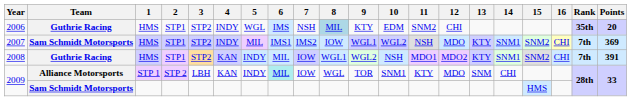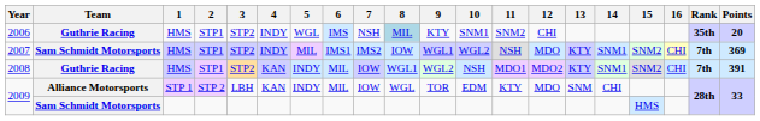 <table class="wikitable" style="text-align:center; font-size:90%">
 <tr>
 <th>Year</th>
 <th>Team</th>
 <th>1</th>
 <th>2</th>
 <th>3</th>
 <th>4</th>
 <th>5</th>
 <th>6</th>
 <th>7</th>
 <th>8</th>
 <th>9</th>
 <th>10</th>
 <th>11</th>
 <th>12</th>
 <th>13</th>
 <th>14</th>
 <th>15</th>
 <th>16</th>
 <th>Rank</th>
 <th>Points</th>
 </tr>
 <tr>
 <td><a href='#'>2006</a></td>
 <th><a href='#'>Guthrie Racing</a></th>
 <td><a href='#'>HMS</a></td>
 <td><a href='#'>STP1</a></td>
 <td><a href='#'>STP2</a></td>
 <td><a href='#'>INDY</a></td>
 <td><a href='#'>WGL</a></td>
 <td style="background:#CFEAFF;"><a href='#'>IMS</a><br></td>
 <td><a href='#'>NSH</a></td>
 <td style="background: lightblue;"><a href='#'>MIL</a></td>
 <td><a href='#'>KTY</a></td>
-<td><a href='#'>EDM</a></td>
+<td><a href='#'>SNM1</a></td>
 <td><a href='#'>SNM2</a></td>
 <td><a href='#'>CHI</a></td>
 <td></td>
 <td></td>
 <td></td>
 <td></td>
 <td style="background:#CFCFFF;"><strong>35th</strong></td>
 <td style="background:#CFCFFF;"><strong>20</strong></td>
 </tr>
 <tr>
 <td><a href='#'>2007</a></td>
 <th><a href='#'>Sam Schmidt Motorsports</a></th>
 <td style="background:#CFCFFF;"><a href='#'>HMS</a><br></td>
 <td style="background:#CFCFFF;"><a href='#'>STP1</a><br></td>
 <td style="background:#CFCFFF;"><a href='#'>STP2</a><br></td>
 <td style="background:#CFCFFF;"><a href='#'>INDY</a><br></td>
 <td style="background:#EFCFFF;"><a href='#'>MIL</a><br></td>
 <td style="background:#CFEAFF;"><a href='#'>IMS1</a><br></td>
 <td style="background:#CFEAFF;"><a href='#'>IMS2</a><br></td>
 <td style="background:#CFEAFF;"><a href='#'>IOW</a><br></td>
 <td style="background:#CFCFFF;"><a href='#'>WGL1</a><br></td>
 <td style="background:#CFCFFF;"><a href='#'>WGL2</a><br></td>
 <td style="background:#DFDFDF;"><a href='#'>NSH</a><br></td>
 <td style="background:#CFEAFF;"><a href='#'>MDO</a><br></td>
 <td style="background:#CFCFFF;"><a href='#'>KTY</a><br></td>
 <td style="background:#CFEAFF;"><a href='#'>SNM1</a><br></td>
 <td style="background:#DFFFDF;"><a href='#'>SNM2</a><br></td>
 <td style="background:#FFFFBF;"><a href='#'>CHI</a><br></td>
 <td style="background:#CFEAFF;"><strong>7th</strong></td>
 <td style="background:#CFEAFF;"><strong>369</strong></td>
 </tr>
 <tr>
 <td><a href='#'>2008</a></td>
 <th><a href='#'>Guthrie Racing</a></th>
 <td style="background:#CFCFFF;"><a href='#'>HMS</a><br></td>
 <td style="background:#EFCFFF;"><a href='#'>STP1</a><br></td>
 <td style="background:#FFDF9F;"><a href='#'>STP2</a><br></td>
 <td style="background:#CFCFFF;"><a href='#'>KAN</a><br></td>
 <td style="background:#CFEAFF;"><a href='#'>INDY</a><br></td>
 <td style="background:#CFEAFF;"><a href='#'>MIL</a><br></td>
 <td style="background:#CFCFFF;"><a href='#'>IOW</a><br></td>
 <td style="background:#CFEAFF;"><a href='#'>WGL1</a><br></td>
 <td style="background:#DFFFDF;"><a href='#'>WGL2</a><br></td>
 <td style="background:#CFEAFF;"><a href='#'>NSH</a><br></td>
 <td style="background:#EFCFFF;"><a href='#'>MDO1</a><br></td>
 <td style="background:#EFCFFF;"><a href='#'>MDO2</a><br></td>
 <td style="background:#CFCFFF;"><a href='#'>KTY</a><br></td>
 <td style="background:#DFFFDF;"><a href='#'>SNM1</a><br></td>
 <td style="background:#DFDFDF;"><a href='#'>SNM2</a><br></td>
 <td style="background:#CFEAFF;"><a href='#'>CHI</a><br></td>
 <td style="background:#CFEAFF;"><strong>7th</strong></td>
 <td style="background:#CFEAFF;"><strong>391</strong></td>
 </tr>
 <tr>
 <td rowspan=2><a href='#'>2009</a></td>
 <th>Alliance Motorsports</th>
 <td style="background:#EFCFFF;"><a href='#'>STP 1</a><br></td>
 <td style="background:#EFCFFF;"><a href='#'>STP 2</a><br></td>
 <td><a href='#'>LBH</a></td>
 <td><a href='#'>KAN</a></td>
 <td><a href='#'>INDY</a></td>
-<td style="background: paleturquoise;"><a href='#'>MIL</a></td>
+<td><a href='#'>MIL</a></td>
 <td><a href='#'>IOW</a></td>
 <td><a href='#'>WGL</a></td>
 <td><a href='#'>TOR</a></td>
-<td><a href='#'>SNM1</a></td>
+<td><a href='#'>EDM</a></td>
 <td><a href='#'>KTY</a></td>
 <td><a href='#'>MDO</a></td>
 <td><a href='#'>SNM</a></td>
 <td><a href='#'>CHI</a></td>
 <td></td>
 <td></td>
 <td rowspan=2 style="background:#CFCFFF;"><strong>28th</strong></td>
 <td rowspan=2 style="background:#CFCFFF;"><strong>33</strong></td>
 </tr>
 <tr>
 <th><a href='#'>Sam Schmidt Motorsports</a></th>
 <td></td>
 <td></td>
 <td></td>
 <td></td>
 <td></td>
 <td></td>
 <td></td>
 <td></td>
 <td></td>
 <td></td>
 <td></td>
 <td></td>
 <td></td>
 <td></td>
 <td style="background:#CFEAFF;"><a href='#'>HMS</a><br></td>
 <td></td>
 </tr>
 </table>
